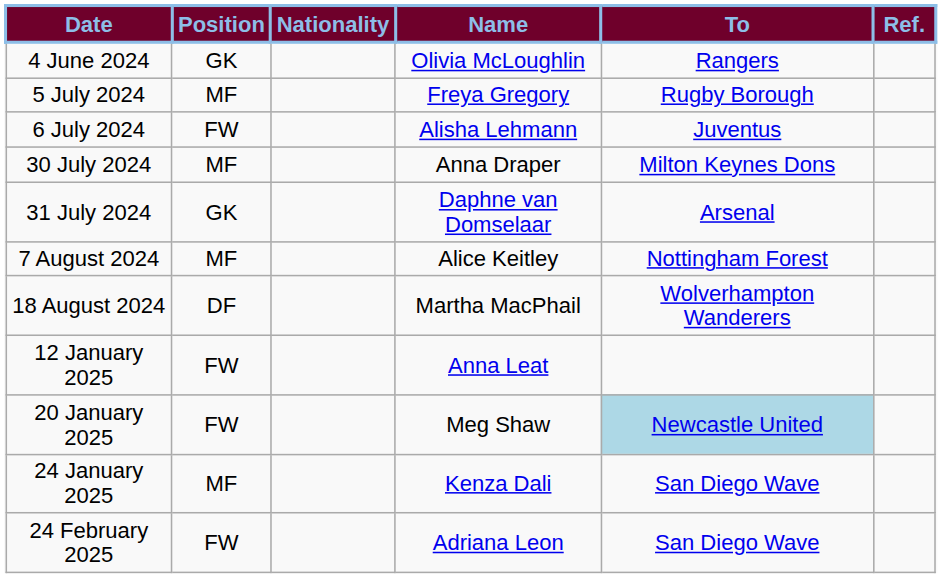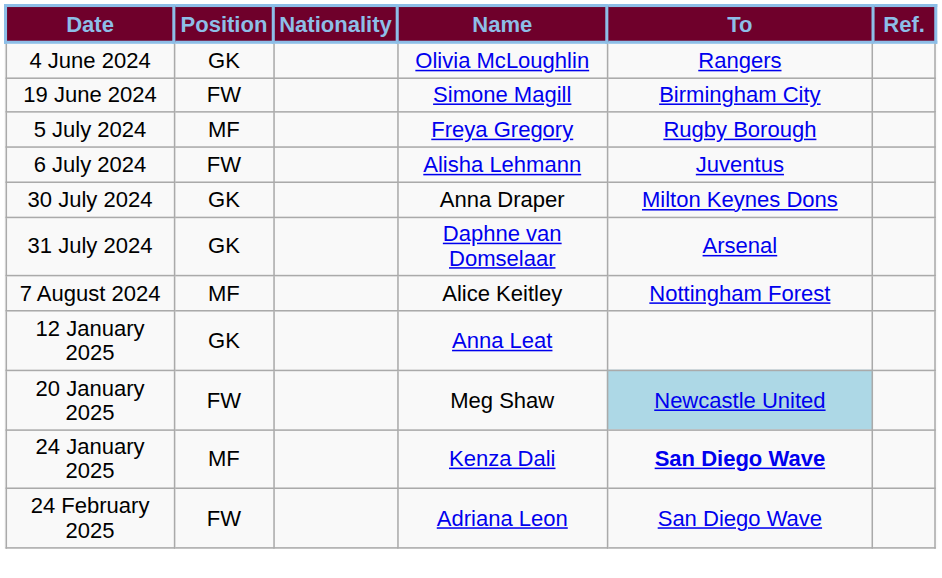 <table class="wikitable" style="text-align:center; font-size:90%; ">
 <tr>
 <th style="background:#6F002B; color:#8DBEE7;border:2px solid #8DBEE7; width:120px;">Date</th>
 <th style="background:#6F002B; color:#8DBEE7;border:2px solid #8DBEE7; width:50px;">Position</th>
 <th style="background:#6F002B; color:#8DBEE7;border:2px solid #8DBEE7; width:50px;">Nationality</th>
 <th style="background:#6F002B; color:#8DBEE7;border:2px solid #8DBEE7; width:150px;">Name</th>
 <th style="background:#6F002B; color:#8DBEE7;border:2px solid #8DBEE7; width:200px;">To</th>
 <th style="background:#6F002B; color:#8DBEE7;border:2px solid #8DBEE7; width:35px;">Ref.</th>
 </tr>
 <tr>
 <td>4 June 2024</td>
 <td>GK</td>
 <td></td>
 <td><a href='#'>Olivia McLoughlin</a></td>
 <td> <a href='#'>Rangers</a></td>
+<td></td>
+</tr>
+<tr>
+<td>19 June 2024</td>
+<td>FW</td>
+<td></td>
+<td><a href='#'>Simone Magill</a></td>
+<td> <a href='#'>Birmingham City</a></td>
 <td></td>
 </tr>
 <tr>
 <td>5 July 2024</td>
 <td>MF</td>
 <td></td>
 <td><a href='#'>Freya Gregory</a></td>
 <td> <a href='#'>Rugby Borough</a></td>
 <td></td>
 </tr>
 <tr>
 <td>6 July 2024</td>
 <td>FW</td>
 <td></td>
 <td><a href='#'>Alisha Lehmann</a></td>
 <td> <a href='#'>Juventus</a></td>
 <td></td>
 </tr>
 <tr>
 <td>30 July 2024</td>
-<td>MF</td>
+<td>GK</td>
 <td></td>
 <td>Anna Draper</td>
 <td> <a href='#'>Milton Keynes Dons</a></td>
 <td></td>
 </tr>
 <tr>
 <td>31 July 2024</td>
 <td>GK</td>
 <td></td>
 <td><a href='#'>Daphne van Domselaar</a></td>
 <td> <a href='#'>Arsenal</a></td>
 <td></td>
 </tr>
 <tr>
 <td>7 August 2024</td>
 <td>MF</td>
 <td></td>
 <td>Alice Keitley</td>
 <td> <a href='#'>Nottingham Forest</a></td>
 <td></td>
 </tr>
 <tr>
-<td>18 August 2024</td>
-<td>DF</td>
-<td></td>
-<td>Martha MacPhail</td>
-<td> <a href='#'>Wolverhampton Wanderers</a></td>
-<td></td>
-</tr>
-<tr>
 <td>12 January 2025</td>
-<td>FW</td>
+<td>GK</td>
 <td></td>
 <td><a href='#'>Anna Leat</a></td>
 <td></td>
 <td></td>
 </tr>
 <tr>
 <td>20 January 2025</td>
 <td>FW</td>
 <td></td>
 <td>Meg Shaw</td>
 <td style="background: lightblue;"> <a href='#'>Newcastle United</a></td>
 <td></td>
 </tr>
 <tr>
 <td>24 January 2025</td>
 <td>MF</td>
 <td></td>
 <td><a href='#'>Kenza Dali</a></td>
-<td> <a href='#'>San Diego Wave</a></td>
+<td><strong> <a href='#'>San Diego Wave</a></strong></td>
 <td></td>
 </tr>
 <tr>
 <td>24 February 2025</td>
 <td>FW</td>
 <td></td>
 <td><a href='#'>Adriana Leon</a></td>
 <td> <a href='#'>San Diego Wave</a></td>
 <td></td>
 </tr>
 </table>
